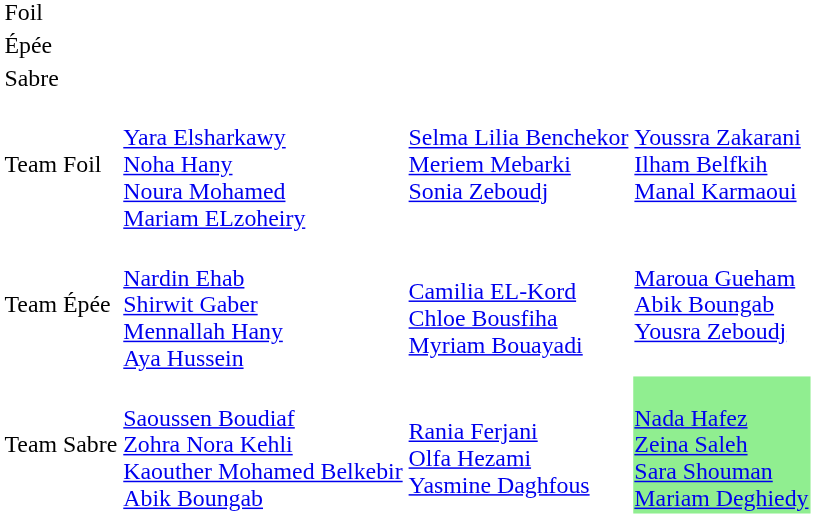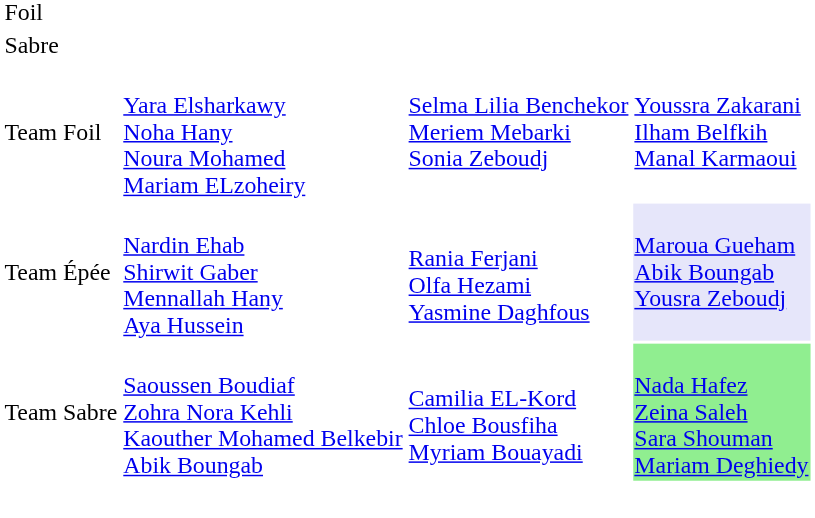 <table>
 <tr>
 <td>Foil</td>
-<td></td>
-<td></td>
-<td><br></td>
-</tr>
-<tr>
-<td>Épée</td>
 <td></td>
 <td></td>
 <td><br></td>
 </tr>
 <tr>
 <td>Sabre</td>
 <td></td>
 <td></td>
 <td><br></td>
 </tr>
 <tr>
 <td>Team Foil</td>
 <td><br><a href='#'>Yara Elsharkawy</a><br><a href='#'>Noha Hany</a><br><a href='#'>Noura Mohamed</a><br><a href='#'>Mariam ELzoheiry</a></td>
 <td valign="top"><br><a href='#'>Selma Lilia Benchekor</a><br><a href='#'>Meriem Mebarki</a><br><a href='#'>Sonia Zeboudj</a></td>
 <td valign="top"><br><a href='#'>Youssra Zakarani</a><br><a href='#'>Ilham Belfkih</a><br><a href='#'>Manal Karmaoui</a></td>
 </tr>
 <tr>
 <td>Team Épée</td>
 <td><br><a href='#'>Nardin Ehab</a><br><a href='#'>Shirwit Gaber</a><br><a href='#'>Mennallah Hany</a><br><a href='#'>Aya Hussein</a></td>
-<td><br><a href='#'>Camilia EL-Kord</a><br><a href='#'>Chloe Bousfiha</a><br><a href='#'>Myriam Bouayadi</a></td>
-<td valign="top"><br><a href='#'>Maroua Gueham</a><br><a href='#'>Abik Boungab</a><br><a href='#'>Yousra Zeboudj</a></td>
+<td><br><a href='#'>Rania Ferjani</a><br><a href='#'>Olfa Hezami</a><br><a href='#'>Yasmine Daghfous</a></td>
+<td valign="top" style="background: lavender;"><br><a href='#'>Maroua Gueham</a><br><a href='#'>Abik Boungab</a><br><a href='#'>Yousra Zeboudj</a></td>
 </tr>
 <tr>
 <td>Team Sabre</td>
 <td><br><a href='#'>Saoussen Boudiaf</a><br><a href='#'>Zohra Nora Kehli</a><br><a href='#'>Kaouther Mohamed Belkebir </a><br><a href='#'>Abik Boungab</a></td>
-<td><br><a href='#'>Rania Ferjani</a><br><a href='#'>Olfa Hezami</a><br><a href='#'>Yasmine Daghfous</a></td>
+<td><br><a href='#'>Camilia EL-Kord</a><br><a href='#'>Chloe Bousfiha</a><br><a href='#'>Myriam Bouayadi</a></td>
 <td style="background: lightgreen;"><br><a href='#'>Nada Hafez</a><br><a href='#'>Zeina Saleh</a><br><a href='#'>Sara Shouman</a><br><a href='#'>Mariam Deghiedy</a></td>
 </tr>
 </table>
